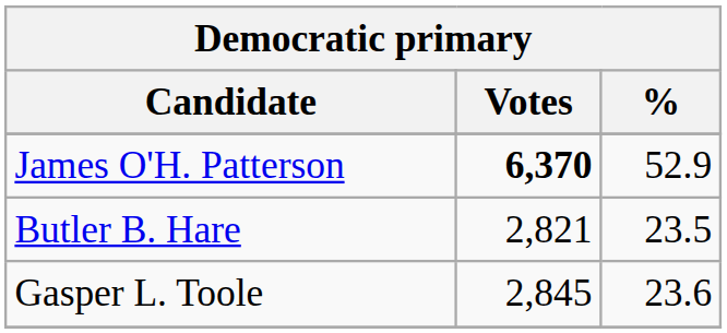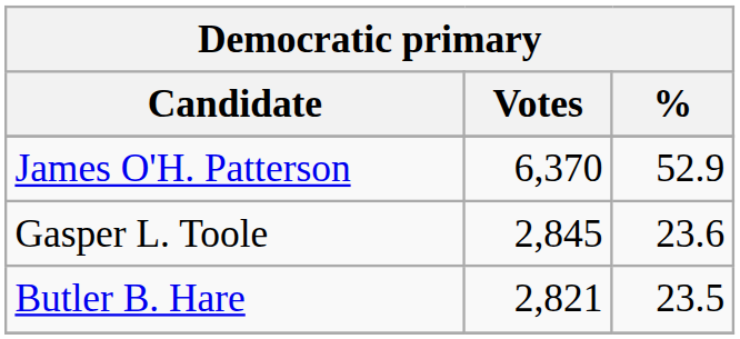 <table class="wikitable" align="left" style="margin: 1em 1em 1em 0; font-size: 95%;">
 <tr>
 <th colspan="3">Democratic primary</th>
 </tr>
 <tr>
 <th colspan="1" style="width: 170px">Candidate</th>
 <th style="width: 50px">Votes</th>
 <th style="width: 40px">%</th>
 </tr>
 <tr>
 </tr>
 <tr>
 <td><a href='#'>James O'H. Patterson</a></td>
-<td align="right"><strong>6,370</strong></td>
+<td align="right">6,370</td>
 <td align="right">52.9</td>
+</tr>
+<tr>
+<td>Gasper L. Toole</td>
+<td align="right">2,845</td>
+<td align="right">23.6</td>
 </tr>
 <tr>
 <td><a href='#'>Butler B. Hare</a></td>
 <td align="right">2,821</td>
 <td align="right">23.5</td>
 </tr>
 <tr>
-<td>Gasper L. Toole</td>
-<td align="right">2,845</td>
-<td align="right">23.6</td>
-</tr>
-<tr>
 </tr>
 </table>
